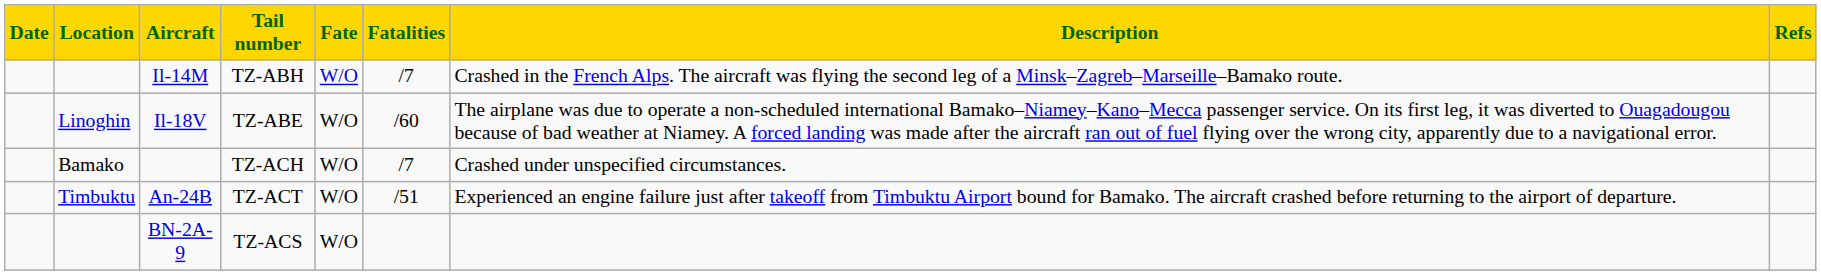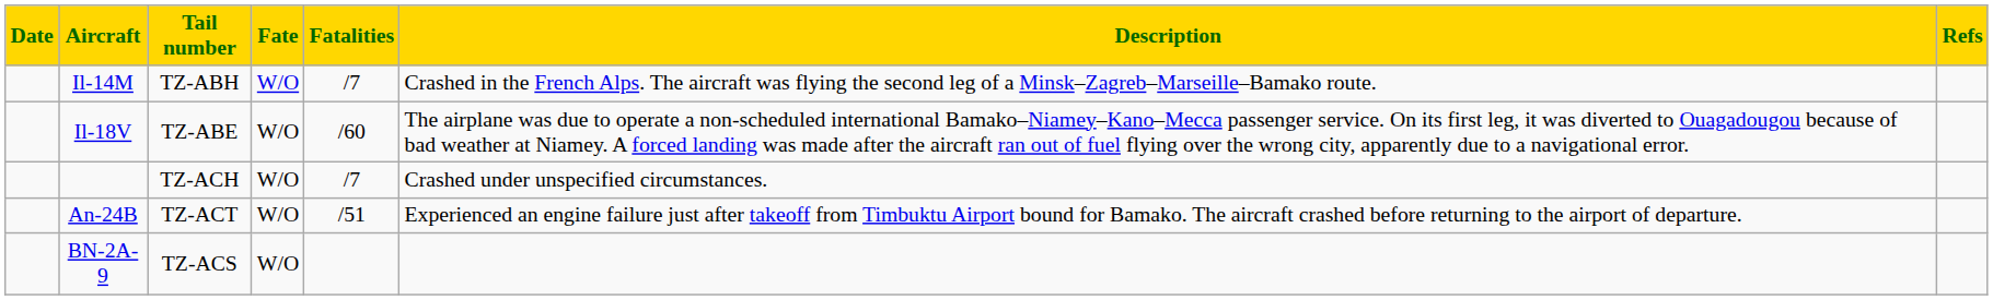 <table class="wikitable sortable toccolours" border="1" cellpadding="3" style="border-collapse:collapse; font-size:85%">
 <tr>
 <th style="background-color:#FFD700;color: #006600;">Date</th>
-<th style="background-color:#FFD700;color: #006600;">Location</th>
 <th style="background-color:#FFD700;color: #006600;">Aircraft</th>
 <th style="background-color:#FFD700;color: #006600;">Tail number</th>
 <th style="background-color:#FFD700;color: #006600;" class="unsortable">Fate</th>
 <th style="background-color:#FFD700;color: #006600;">Fatalities</th>
 <th style="background-color:#FFD700;color: #006600;" class="unsortable">Description</th>
 <th style="background-color:#FFD700;color: #006600;" class="unsortable">Refs</th>
 </tr>
 <tr>
 <td align=center></td>
-<td></td>
 <td align=center><a href='#'>Il-14M</a></td>
 <td align=center>TZ-ABH</td>
 <td align=center><a href='#'>W/O</a></td>
 <td align=center>/7</td>
 <td>Crashed in the <a href='#'>French Alps</a>. The aircraft was flying the second leg of a <a href='#'>Minsk</a>–<a href='#'>Zagreb</a>–<a href='#'>Marseille</a>–Bamako route.</td>
 <td align=center></td>
 </tr>
 <tr>
 <td align=center></td>
-<td> <a href='#'>Linoghin</a></td>
 <td align=center><a href='#'>Il-18V</a></td>
 <td align=center>TZ-ABE</td>
 <td align=center>W/O</td>
 <td align=center>/60</td>
 <td>The airplane was due to operate a non-scheduled international Bamako–<a href='#'>Niamey</a>–<a href='#'>Kano</a>–<a href='#'>Mecca</a> passenger service. On its first leg, it was diverted to <a href='#'>Ouagadougou</a> because of bad weather at Niamey. A <a href='#'>forced landing</a> was made after the aircraft <a href='#'>ran out of fuel</a> flying over the wrong city, apparently due to a navigational error.</td>
 <td align=center></td>
 </tr>
 <tr>
 <td align=center></td>
-<td> Bamako</td>
 <td align=center></td>
 <td align=center>TZ-ACH</td>
 <td align=center>W/O</td>
 <td align=center>/7</td>
 <td>Crashed under unspecified circumstances.</td>
 <td align=center></td>
 </tr>
 <tr>
 <td align=center></td>
-<td> <a href='#'>Timbuktu</a></td>
 <td align=center><a href='#'>An-24B</a></td>
 <td align=center>TZ-ACT</td>
 <td align=center>W/O</td>
 <td align=center>/51</td>
 <td>Experienced an engine failure just after <a href='#'>takeoff</a> from <a href='#'>Timbuktu Airport</a> bound for Bamako. The aircraft crashed before returning to the airport of departure.</td>
 <td align=center></td>
 </tr>
 <tr>
 <td align=center></td>
-<td></td>
 <td align=center><a href='#'>BN-2A-9</a></td>
 <td align=center>TZ-ACS</td>
 <td align=center>W/O</td>
 <td></td>
 <td></td>
 <td align=center></td>
 </tr>
 </table>
